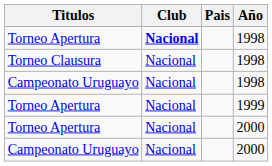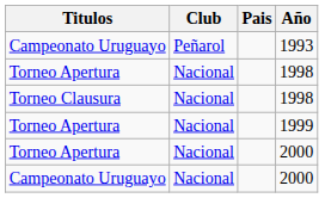 <table class="wikitable">
 <tr>
 <th>Titulos</th>
 <th>Club</th>
 <th>Pais</th>
 <th>Año</th>
 </tr>
 <tr>
+<td><a href='#'>Campeonato Uruguayo</a></td>
+<td><a href='#'>Peñarol</a></td>
+<td></td>
+<td>1993</td>
+</tr>
+<tr>
 <td><a href='#'>Torneo Apertura</a></td>
-<td><strong><a href='#'>Nacional</a></strong></td>
+<td><a href='#'>Nacional</a></td>
 <td></td>
 <td>1998</td>
 </tr>
 <tr>
 <td><a href='#'>Torneo Clausura</a></td>
-<td><a href='#'>Nacional</a></td>
-<td></td>
-<td>1998</td>
-</tr>
-<tr>
-<td><a href='#'>Campeonato Uruguayo</a></td>
 <td><a href='#'>Nacional</a></td>
 <td></td>
 <td>1998</td>
 </tr>
 <tr>
 <td><a href='#'>Torneo Apertura</a></td>
 <td><a href='#'>Nacional</a></td>
 <td></td>
 <td>1999</td>
 </tr>
 <tr>
 <td><a href='#'>Torneo Apertura</a></td>
 <td><a href='#'>Nacional</a></td>
 <td></td>
 <td>2000</td>
 </tr>
 <tr>
 <td><a href='#'>Campeonato Uruguayo</a></td>
 <td><a href='#'>Nacional</a></td>
 <td></td>
 <td>2000</td>
 </tr>
 </table>
